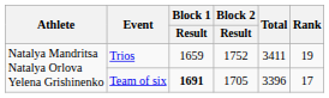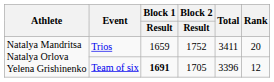 <table class=wikitable style=font-size:90%;text-align:center>
 <tr>
 <th rowspan="2">Athlete</th>
 <th rowspan="2">Event</th>
 <th>Block 1</th>
 <th>Block 2</th>
 <th rowspan="2">Total</th>
 <th rowspan="2">Rank</th>
 </tr>
 <tr style="font-size:95%">
 <th>Result</th>
 <th>Result</th>
 </tr>
 <tr>
 <td align=left rowspan=2>Natalya Mandritsa<br>Natalya Orlova<br>Yelena Grishinenko</td>
 <td align=left><a href='#'>Trios</a></td>
 <td>1659</td>
 <td>1752</td>
 <td>3411</td>
-<td>19</td>
+<td>20</td>
 </tr>
 <tr>
 <td align=left><a href='#'>Team of six</a></td>
 <td><strong>1691</strong></td>
 <td>1705</td>
 <td>3396</td>
-<td>17</td>
+<td>12</td>
 </tr>
 </table>
